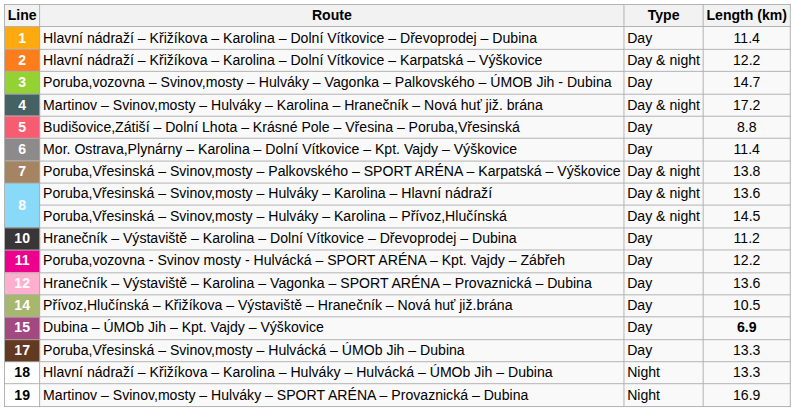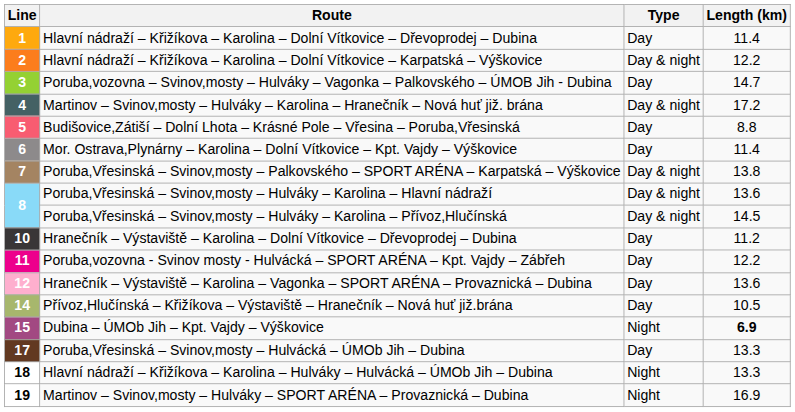 <table class="wikitable">
 <tr>
 <th>Line</th>
 <th>Route</th>
 <th>Type</th>
 <th>Length (km)</th>
 </tr>
 <tr>
 <td align="center" style="color: white; background-color: #FEA90E"><strong>1</strong></td>
 <td>Hlavní nádraží – Křižíkova – Karolina – Dolní Vítkovice – Dřevoprodej – Dubina</td>
 <td>Day</td>
 <td style="text-align:center;">11.4</td>
 </tr>
 <tr>
 <td align="center" style="color: white; background-color: #FC7D1C"><strong>2</strong></td>
 <td>Hlavní nádraží – Křižíkova – Karolina – Dolní Vítkovice – Karpatská – Výškovice</td>
 <td>Day & night</td>
 <td style="text-align:center;">12.2</td>
 </tr>
 <tr>
 <td align="center" style="color: white; background-color: #94D133"><strong>3</strong></td>
 <td>Poruba,vozovna – Svinov,mosty – Hulváky – Vagonka – Palkovského – ÚMOB Jih - Dubina</td>
 <td>Day</td>
 <td style="text-align:center;">14.7</td>
 </tr>
 <tr>
 <td align="center" style="color: white; background-color: #446164"><strong>4</strong></td>
 <td>Martinov – Svinov,mosty – Hulváky – Karolina – Hranečník – Nová huť již. brána</td>
 <td>Day & night</td>
 <td style="text-align:center;">17.2</td>
 </tr>
 <tr>
 <td align="center" style="color: white; background-color: #F85C71"><strong>5</strong></td>
 <td>Budišovice,Zátiší – Dolní Lhota – Krásné Pole –  Vřesina – Poruba,Vřesinská</td>
 <td>Day</td>
 <td style="text-align:center;">8.8</td>
 </tr>
 <tr>
 <td align="center" style="color: white; background-color: #8D8A8B"><strong>6</strong></td>
 <td>Mor. Ostrava,Plynárny – Karolina – Dolní Vítkovice – Kpt. Vajdy – Výškovice</td>
 <td>Day</td>
 <td style="text-align:center;">11.4</td>
 </tr>
 <tr>
 <td align="center" style="color: white; background-color: #A48462"><strong>7</strong></td>
 <td>Poruba,Vřesinská – Svinov,mosty – Palkovského – SPORT ARÉNA – Karpatská – Výškovice</td>
 <td>Day & night</td>
 <td style="text-align:center;">13.8</td>
 </tr>
 <tr>
 <td align="center" rowspan="2" style="color: white; background-color: #89DAF8"><strong>8</strong></td>
 <td>Poruba,Vřesinská – Svinov,mosty – Hulváky – Karolina – Hlavní nádraží</td>
 <td>Day & night</td>
 <td style="text-align:center;">13.6</td>
 </tr>
 <tr>
 <td>Poruba,Vřesinská – Svinov,mosty – Hulváky – Karolina – Přívoz,Hlučínská</td>
 <td>Day & night</td>
 <td style="text-align:center;">14.5</td>
 </tr>
 <tr>
 <td align="center" style="color: white; background-color: #393637"><strong>10</strong></td>
 <td>Hranečník – Výstaviště – Karolina – Dolní Vítkovice – Dřevoprodej – Dubina</td>
 <td>Day</td>
 <td style="text-align:center;">11.2</td>
 </tr>
 <tr>
 <td align="center" style="color: white; background-color: #ED008C"><strong>11</strong></td>
 <td>Poruba,vozovna - Svinov mosty - Hulvácká – SPORT ARÉNA – Kpt. Vajdy – Zábřeh</td>
 <td>Day</td>
 <td style="text-align:center;">12.2</td>
 </tr>
 <tr>
 <td align="center" style="color: white; background-color: #FEAFCE"><strong>12</strong></td>
 <td>Hranečník – Výstaviště – Karolina – Vagonka – SPORT ARÉNA – Provaznická – Dubina</td>
 <td>Day</td>
 <td style="text-align:center;">13.6</td>
 </tr>
 <tr>
 <td align="center" style="color: white; background-color: #A7B76D"><strong>14</strong></td>
 <td>Přívoz,Hlučínská – Křižíkova – Výstaviště – Hranečník – Nová huť již.brána</td>
 <td>Day</td>
 <td style="text-align:center;">10.5</td>
 </tr>
 <tr>
 <td align="center" style="color: white; background-color: #A24982"><strong>15</strong></td>
 <td>Dubina – ÚMOb Jih – Kpt. Vajdy – Výškovice</td>
-<td>Day</td>
+<td>Night</td>
 <td style="text-align:center;"><strong>6.9</strong></td>
 </tr>
 <tr>
 <td align="center" style="color: white; background-color: #623921"><strong>17</strong></td>
 <td>Poruba,Vřesinská – Svinov,mosty – Hulvácká – ÚMOb Jih – Dubina</td>
 <td>Day</td>
 <td style="text-align:center;">13.3</td>
 </tr>
 <tr>
 <td align="center" style="height: 1px; padding: 0; background-color: white"><div><strong>18</strong></div></td>
 <td>Hlavní nádraží – Křižíkova – Karolina – Hulváky – Hulvácká – ÚMOb Jih – Dubina</td>
 <td>Night</td>
 <td style="text-align:center;">13.3</td>
 </tr>
 <tr>
 <td align="center" style="height: 1px; padding: 0; background-color: white"><div><strong>19</strong></div></td>
 <td>Martinov – Svinov,mosty – Hulváky – SPORT ARÉNA – Provaznická – Dubina</td>
 <td>Night</td>
 <td style="text-align:center;">16.9</td>
 </tr>
 </table>
